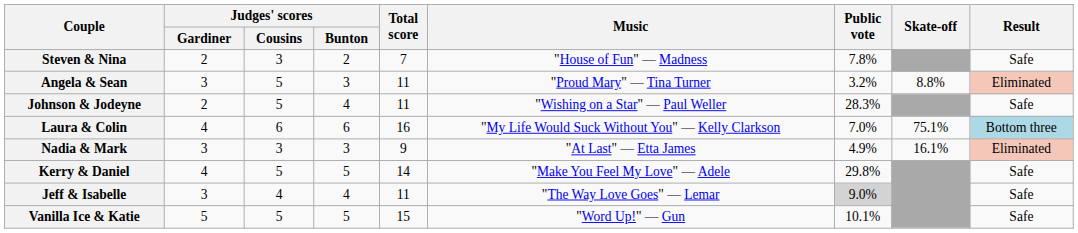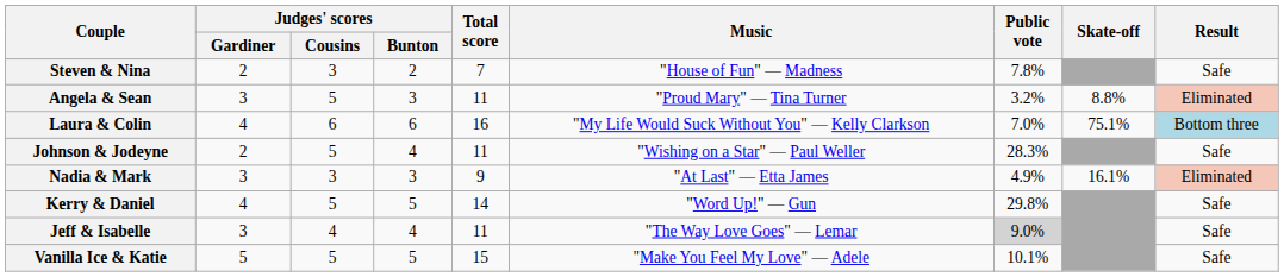 <table class="wikitable sortable" style="text-align:center; font-size:90%; width:90%">
 <tr>
 <th scope="col" rowspan=2>Couple</th>
 <th scope="col" colspan=3 class="unsortable">Judges' scores</th>
 <th scope="col" rowspan=2>Total<br>score</th>
 <th scope="col" rowspan=2 class="unsortable">Music</th>
 <th scope="col" rowspan=2>Public<br>vote</th>
 <th scope="col" rowspan=2 class="unsortable">Skate-off</th>
 <th scope="col" rowspan=2 class="unsortable">Result</th>
 </tr>
 <tr>
 <th class="unsortable">Gardiner</th>
 <th class="unsortable">Cousins</th>
 <th class="unsortable">Bunton</th>
 </tr>
 <tr>
 <th scope="row">Steven & Nina</th>
 <td>2</td>
 <td>3</td>
 <td>2</td>
 <td>7</td>
 <td>"<a href='#'>House of Fun</a>" — <a href='#'>Madness</a></td>
 <td>7.8%</td>
 <td bgcolor="darkgray"></td>
 <td>Safe</td>
 </tr>
 <tr>
 <th scope="row">Angela & Sean</th>
 <td>3</td>
 <td>5</td>
 <td>3</td>
 <td>11</td>
 <td>"<a href='#'>Proud Mary</a>" — <a href='#'>Tina Turner</a></td>
 <td>3.2%</td>
 <td>8.8%</td>
 <td bgcolor="f4c7b8">Eliminated</td>
 </tr>
 <tr>
+<th scope="row">Laura & Colin</th>
+<td>4</td>
+<td>6</td>
+<td>6</td>
+<td>16</td>
+<td>"<a href='#'>My Life Would Suck Without You</a>" — <a href='#'>Kelly Clarkson</a></td>
+<td>7.0%</td>
+<td>75.1%</td>
+<td bgcolor=lightblue>Bottom three</td>
+</tr>
+<tr>
 <th scope="row">Johnson & Jodeyne</th>
 <td>2</td>
 <td>5</td>
 <td>4</td>
 <td>11</td>
 <td>"<a href='#'>Wishing on a Star</a>" — <a href='#'>Paul Weller</a></td>
 <td>28.3%</td>
 <td bgcolor="darkgray"></td>
 <td>Safe</td>
-</tr>
-<tr>
-<th scope="row">Laura & Colin</th>
-<td>4</td>
-<td>6</td>
-<td>6</td>
-<td>16</td>
-<td>"<a href='#'>My Life Would Suck Without You</a>" — <a href='#'>Kelly Clarkson</a></td>
-<td>7.0%</td>
-<td>75.1%</td>
-<td bgcolor=lightblue>Bottom three</td>
 </tr>
 <tr>
 <th scope="row">Nadia & Mark</th>
 <td>3</td>
 <td>3</td>
 <td>3</td>
 <td>9</td>
 <td>"<a href='#'>At Last</a>" — <a href='#'>Etta James</a></td>
 <td>4.9%</td>
 <td>16.1%</td>
 <td bgcolor="f4c7b8">Eliminated</td>
 </tr>
 <tr>
 <th scope="row">Kerry & Daniel</th>
 <td>4</td>
 <td>5</td>
 <td>5</td>
 <td>14</td>
-<td>"<a href='#'>Make You Feel My Love</a>" — <a href='#'>Adele</a></td>
+<td>"<a href='#'>Word Up!</a>" — <a href='#'>Gun</a></td>
 <td>29.8%</td>
 <td rowspan="3" bgcolor="darkgray"></td>
 <td>Safe</td>
 </tr>
 <tr>
 <th scope="row">Jeff & Isabelle</th>
 <td>3</td>
 <td>4</td>
 <td>4</td>
 <td>11</td>
 <td>"<a href='#'>The Way Love Goes</a>" — <a href='#'>Lemar</a></td>
 <td style="background: lightgrey;">9.0%</td>
 <td>Safe</td>
 </tr>
 <tr>
 <th scope="row">Vanilla Ice & Katie</th>
 <td>5</td>
 <td>5</td>
 <td>5</td>
 <td>15</td>
-<td>"<a href='#'>Word Up!</a>" — <a href='#'>Gun</a></td>
+<td>"<a href='#'>Make You Feel My Love</a>" — <a href='#'>Adele</a></td>
 <td>10.1%</td>
 <td>Safe</td>
 </tr>
 </table>
